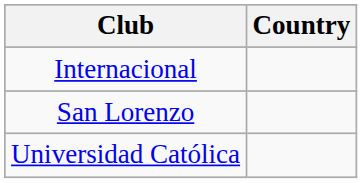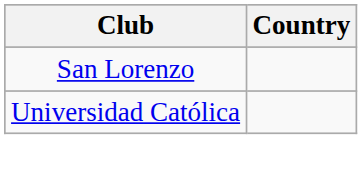 <table class="wikitable" style="text-align: center">
 <tr>
 <th>Club</th>
 <th>Country</th>
-</tr>
-<tr>
-<td><a href='#'>Internacional</a></td>
-<td></td>
 </tr>
 <tr>
 <td><a href='#'>San Lorenzo</a></td>
 <td></td>
 </tr>
 <tr>
 <td><a href='#'>Universidad Católica</a></td>
 <td></td>
 </tr>
 </table>
